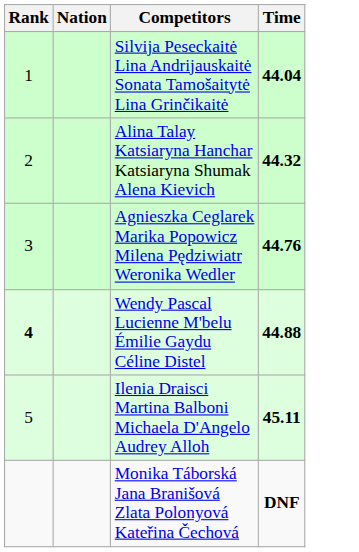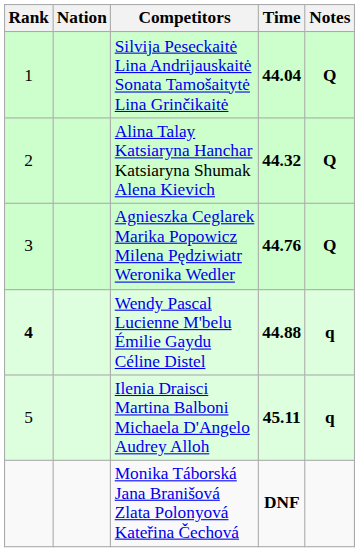 <table class="wikitable sortable" style="text-align:center">
 <tr>
 <th>Rank</th>
 <th>Nation</th>
 <th>Competitors</th>
 <th>Time</th>
+<th>Notes</th>
 </tr>
 <tr bgcolor=ccffcc>
 <td>1</td>
 <td align=left></td>
 <td align=left><a href='#'>Silvija Peseckaitė</a><br><a href='#'>Lina Andrijauskaitė</a><br><a href='#'>Sonata Tamošaitytė</a><br><a href='#'>Lina Grinčikaitė</a></td>
 <td><strong>44.04</strong></td>
+<td><strong>Q</strong></td>
 </tr>
 <tr bgcolor=ccffcc>
 <td>2</td>
 <td align=left></td>
 <td align=left><a href='#'>Alina Talay</a><br><a href='#'>Katsiaryna Hanchar</a><br>Katsiaryna Shumak<br><a href='#'>Alena Kievich</a></td>
 <td><strong>44.32</strong></td>
+<td><strong>Q</strong></td>
 </tr>
 <tr bgcolor=ccffcc>
 <td>3</td>
 <td align=left></td>
 <td align=left><a href='#'>Agnieszka Ceglarek</a><br><a href='#'>Marika Popowicz</a><br><a href='#'>Milena Pędziwiatr</a><br><a href='#'>Weronika Wedler</a></td>
 <td><strong>44.76</strong></td>
+<td><strong>Q</strong></td>
 </tr>
 <tr bgcolor=ddffdd>
 <td><strong>4</strong></td>
 <td align=left></td>
 <td align=left><a href='#'>Wendy Pascal</a><br><a href='#'>Lucienne M'belu</a><br><a href='#'>Émilie Gaydu</a><br><a href='#'>Céline Distel</a></td>
 <td><strong>44.88</strong></td>
+<td><strong>q</strong></td>
 </tr>
 <tr bgcolor=ddffdd>
 <td>5</td>
 <td align=left></td>
 <td align=left><a href='#'>Ilenia Draisci</a><br><a href='#'>Martina Balboni</a><br><a href='#'>Michaela D'Angelo</a><br><a href='#'>Audrey Alloh</a></td>
 <td><strong>45.11</strong></td>
+<td><strong>q</strong></td>
 </tr>
 <tr>
 <td></td>
 <td align=left></td>
 <td align=left><a href='#'>Monika Táborská</a><br><a href='#'>Jana Branišová</a><br><a href='#'>Zlata Polonyová</a><br><a href='#'>Kateřina Čechová</a></td>
 <td><strong>DNF</strong></td>
+<td></td>
 </tr>
 </table>
